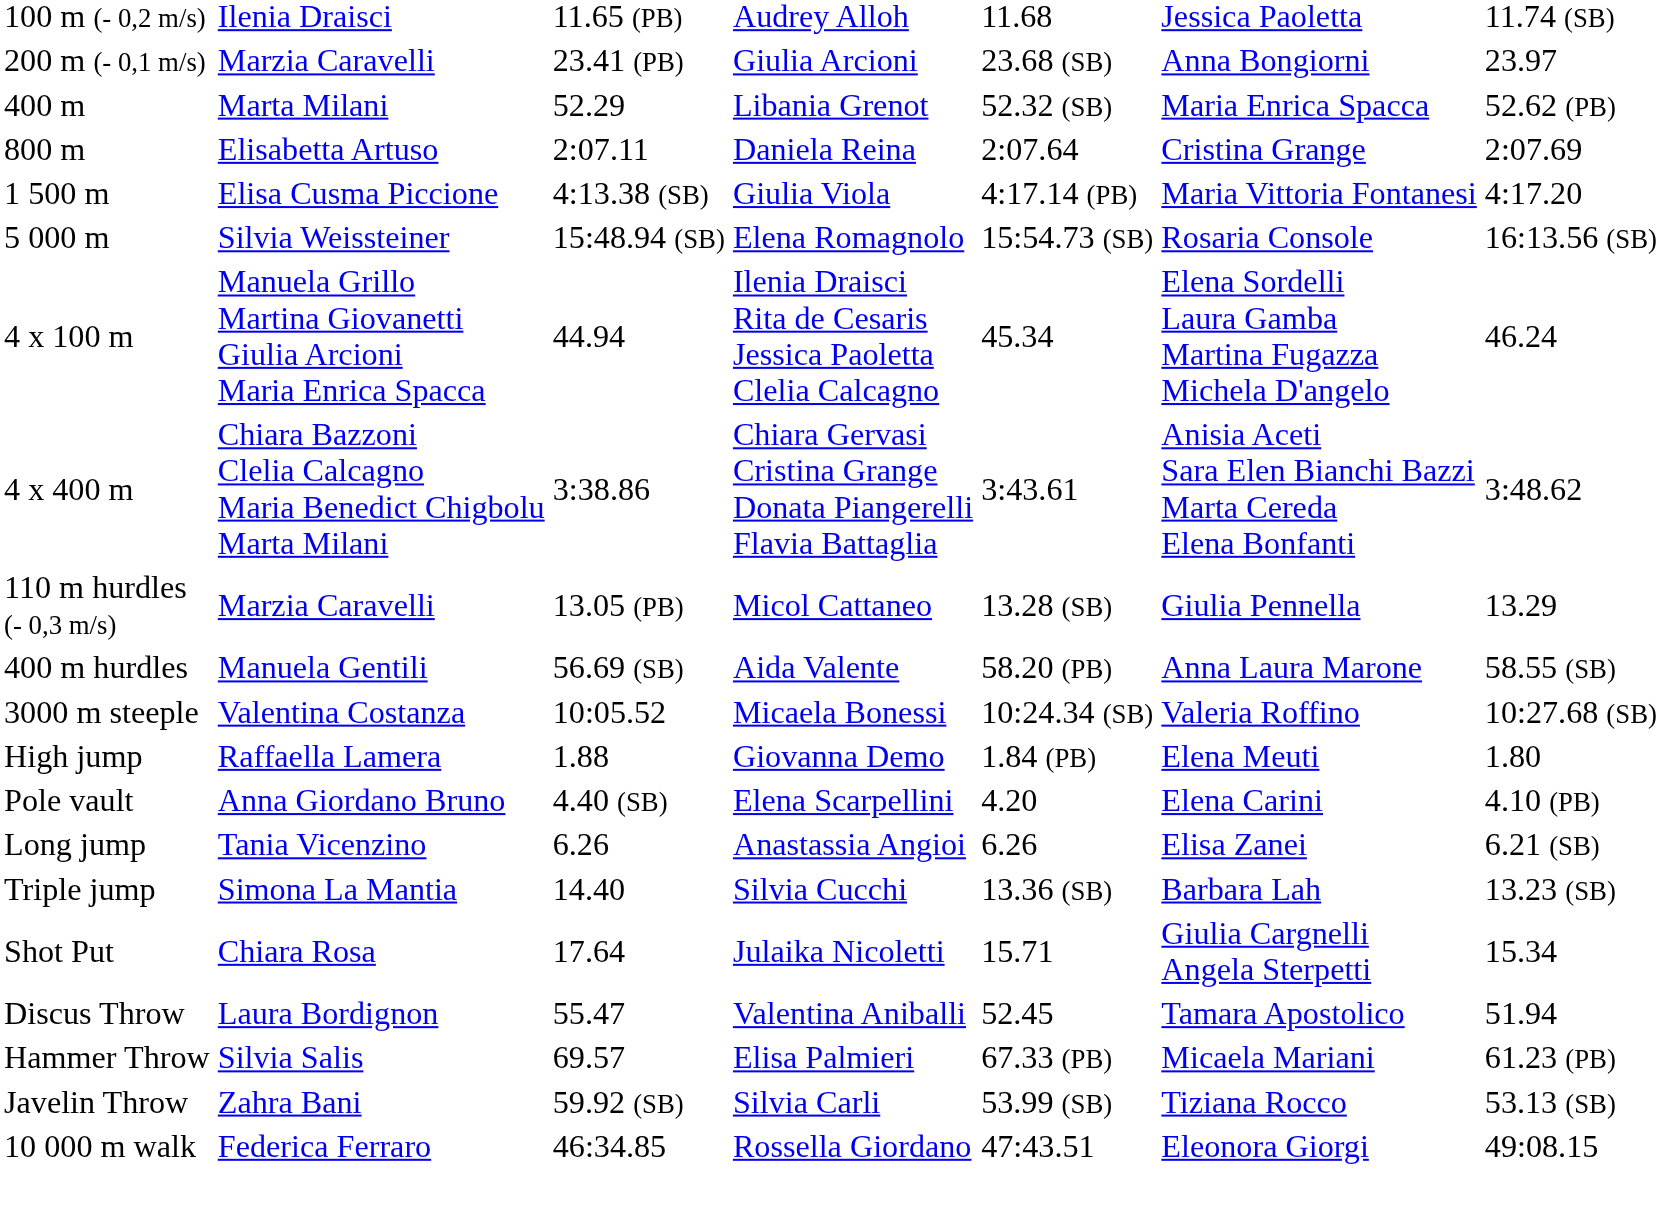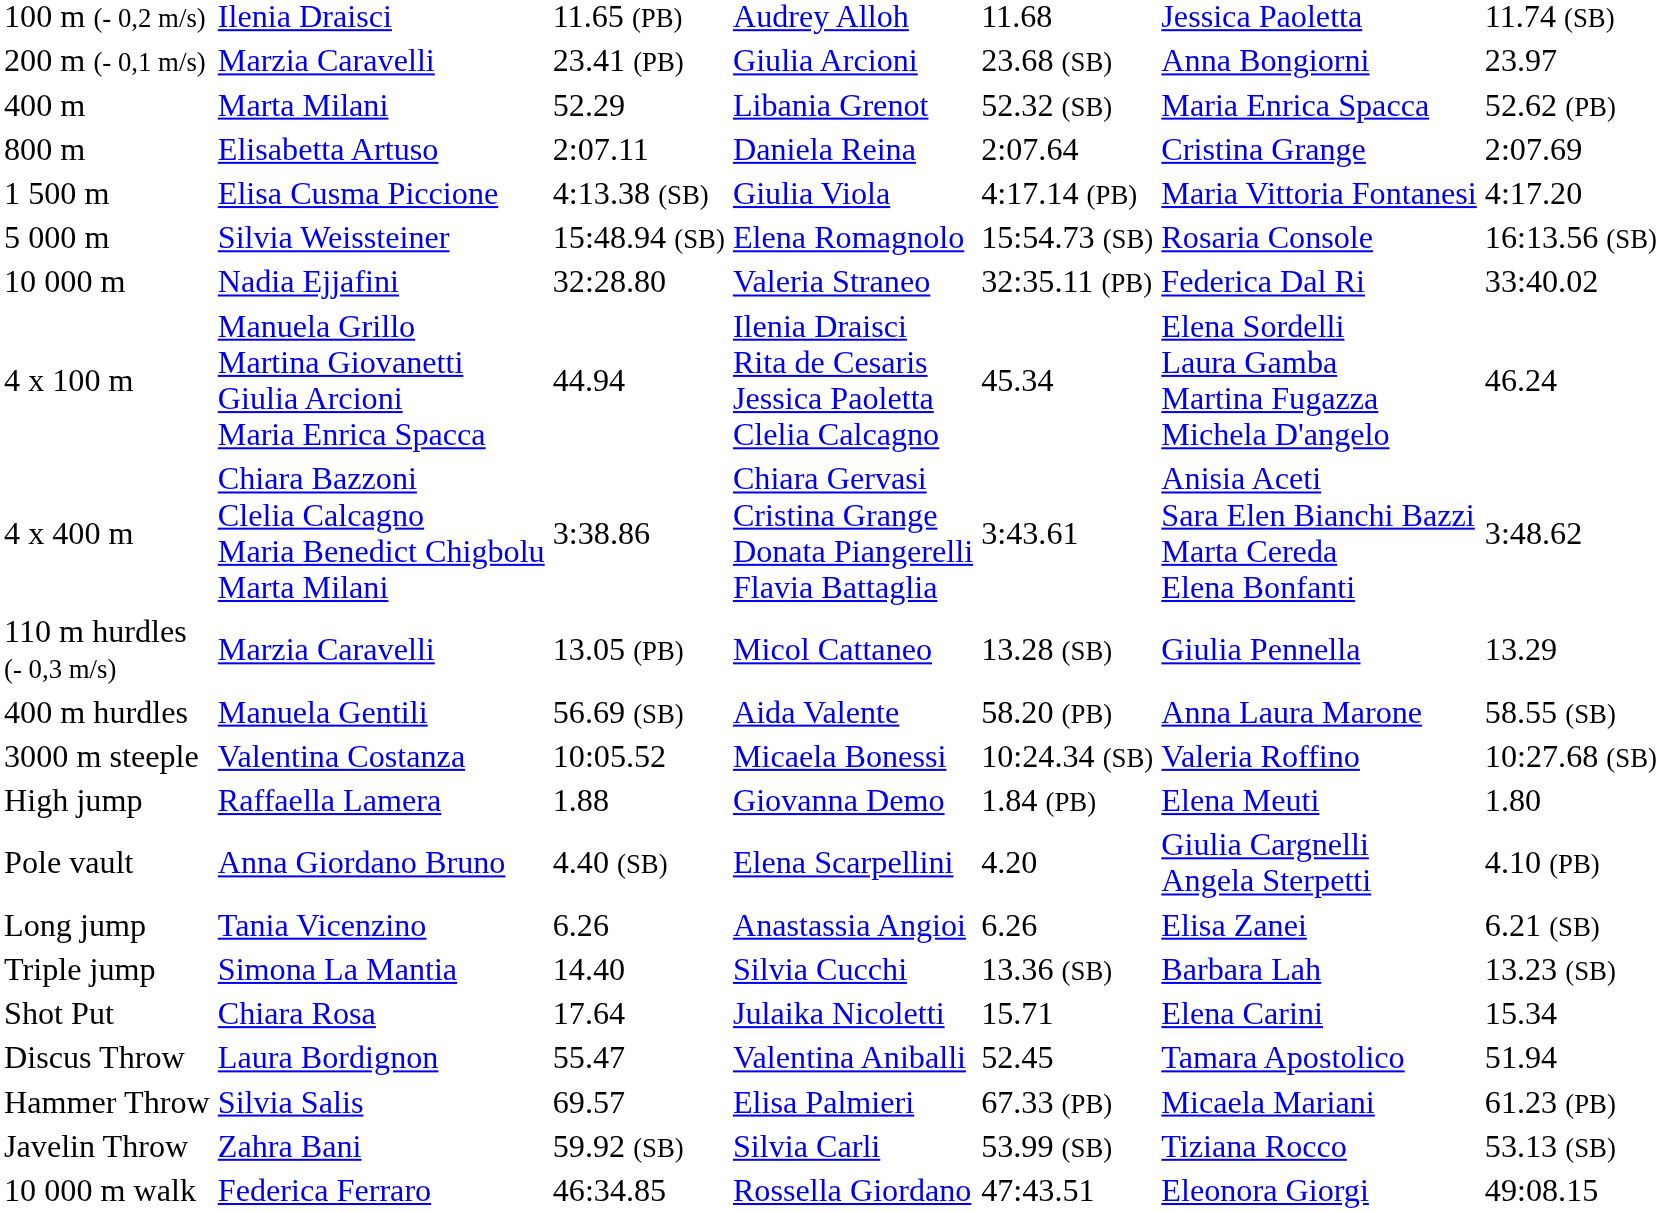 <table>
 <tr>
 <td>100 m <small>(- 0,2 m/s)</small></td>
 <td><a href='#'>Ilenia Draisci</a></td>
 <td>11.65 <small>(PB)</small></td>
 <td><a href='#'>Audrey Alloh</a></td>
 <td>11.68</td>
 <td><a href='#'>Jessica Paoletta</a></td>
 <td>11.74 <small>(SB)</small></td>
 </tr>
 <tr>
 <td>200 m <small>(- 0,1 m/s)</small></td>
 <td><a href='#'>Marzia Caravelli</a></td>
 <td>23.41 <small>(PB)</small></td>
 <td><a href='#'>Giulia Arcioni</a></td>
 <td>23.68 <small>(SB)</small></td>
 <td><a href='#'>Anna Bongiorni</a></td>
 <td>23.97</td>
 </tr>
 <tr>
 <td>400 m</td>
 <td><a href='#'>Marta Milani</a></td>
 <td>52.29</td>
 <td><a href='#'>Libania Grenot</a></td>
 <td>52.32 <small>(SB)</small></td>
 <td><a href='#'>Maria Enrica Spacca</a></td>
 <td>52.62 <small>(PB)</small></td>
 </tr>
 <tr>
 <td>800 m</td>
 <td><a href='#'>Elisabetta Artuso</a></td>
 <td>2:07.11</td>
 <td><a href='#'>Daniela Reina</a></td>
 <td>2:07.64</td>
 <td><a href='#'>Cristina Grange</a></td>
 <td>2:07.69</td>
 </tr>
 <tr>
 <td>1 500 m</td>
 <td><a href='#'>Elisa Cusma Piccione</a></td>
 <td>4:13.38 <small>(SB)</small></td>
 <td><a href='#'>Giulia Viola</a></td>
 <td>4:17.14 <small>(PB)</small></td>
 <td><a href='#'>Maria Vittoria Fontanesi</a></td>
 <td>4:17.20</td>
 </tr>
 <tr>
 <td>5 000 m</td>
 <td><a href='#'>Silvia Weissteiner</a></td>
 <td>15:48.94 <small>(SB)</small></td>
 <td><a href='#'>Elena Romagnolo</a></td>
 <td>15:54.73 <small>(SB)</small></td>
 <td><a href='#'>Rosaria Console</a></td>
 <td>16:13.56 <small>(SB)</small></td>
+</tr>
+<tr>
+<td>10 000 m</td>
+<td><a href='#'>Nadia Ejjafini</a></td>
+<td>32:28.80</td>
+<td><a href='#'>Valeria Straneo</a></td>
+<td>32:35.11 <small>(PB)</small></td>
+<td><a href='#'>Federica Dal Ri</a></td>
+<td>33:40.02</td>
 </tr>
 <tr>
 <td>4 x 100 m</td>
 <td><a href='#'>Manuela Grillo</a> <br> <a href='#'>Martina Giovanetti</a> <br> <a href='#'>Giulia Arcioni</a> <br> <a href='#'>Maria Enrica Spacca</a></td>
 <td>44.94</td>
 <td><a href='#'>Ilenia Draisci</a> <br> <a href='#'>Rita de Cesaris</a> <br> <a href='#'>Jessica Paoletta</a> <br> <a href='#'>Clelia Calcagno</a></td>
 <td>45.34</td>
 <td><a href='#'>Elena  Sordelli</a> <br> <a href='#'>Laura Gamba</a> <br> <a href='#'>Martina Fugazza</a> <br> <a href='#'>Michela D'angelo</a></td>
 <td>46.24</td>
 </tr>
 <tr>
 <td>4 x 400 m</td>
 <td><a href='#'>Chiara Bazzoni</a> <br> <a href='#'>Clelia Calcagno</a> <br> <a href='#'>Maria Benedict Chigbolu</a> <br> <a href='#'>Marta Milani</a></td>
 <td>3:38.86</td>
 <td><a href='#'>Chiara Gervasi</a> <br> <a href='#'>Cristina Grange</a> <br> <a href='#'>Donata Piangerelli</a> <br> <a href='#'>Flavia Battaglia</a></td>
 <td>3:43.61</td>
 <td><a href='#'>Anisia Aceti</a> <br> <a href='#'>Sara Elen Bianchi Bazzi</a> <br> <a href='#'>Marta Cereda</a> <br> <a href='#'>Elena Bonfanti</a></td>
 <td>3:48.62</td>
 </tr>
 <tr>
 <td>110 m hurdles <br>  <small>(- 0,3 m/s)</small></td>
 <td><a href='#'>Marzia Caravelli</a></td>
 <td>13.05 <small>(PB)</small></td>
 <td><a href='#'>Micol Cattaneo</a></td>
 <td>13.28 <small>(SB)</small></td>
 <td><a href='#'>Giulia Pennella</a></td>
 <td>13.29</td>
 </tr>
 <tr>
 <td>400 m hurdles</td>
 <td><a href='#'>Manuela Gentili</a></td>
 <td>56.69 <small>(SB)</small></td>
 <td><a href='#'>Aida Valente</a></td>
 <td>58.20 <small>(PB)</small></td>
 <td><a href='#'>Anna Laura Marone</a></td>
 <td>58.55 <small>(SB)</small></td>
 </tr>
 <tr>
 <td>3000 m steeple</td>
 <td><a href='#'>Valentina Costanza</a></td>
 <td>10:05.52</td>
 <td><a href='#'>Micaela Bonessi</a></td>
 <td>10:24.34 <small>(SB)</small></td>
 <td><a href='#'>Valeria Roffino</a></td>
 <td>10:27.68 <small>(SB)</small></td>
 </tr>
 <tr>
 <td>High jump</td>
 <td><a href='#'>Raffaella Lamera</a></td>
 <td>1.88</td>
 <td><a href='#'>Giovanna Demo</a></td>
 <td>1.84 <small>(PB)</small></td>
 <td><a href='#'>Elena Meuti</a></td>
 <td>1.80</td>
 </tr>
 <tr>
 <td>Pole vault</td>
 <td><a href='#'>Anna Giordano Bruno</a></td>
 <td>4.40 <small>(SB)</small></td>
 <td><a href='#'>Elena Scarpellini</a></td>
 <td>4.20</td>
-<td><a href='#'>Elena Carini</a></td>
+<td><a href='#'>Giulia Cargnelli</a> <br> <a href='#'>Angela Sterpetti</a></td>
 <td>4.10 <small>(PB)</small></td>
 </tr>
 <tr>
 <td>Long jump</td>
 <td><a href='#'>Tania Vicenzino</a></td>
 <td>6.26</td>
 <td><a href='#'>Anastassia Angioi</a></td>
 <td>6.26</td>
 <td><a href='#'>Elisa Zanei</a></td>
 <td>6.21 <small>(SB)</small></td>
 </tr>
 <tr>
 <td>Triple jump</td>
 <td><a href='#'>Simona La Mantia</a></td>
 <td>14.40</td>
 <td><a href='#'>Silvia Cucchi</a></td>
 <td>13.36 <small>(SB)</small></td>
 <td><a href='#'>Barbara Lah</a></td>
 <td>13.23 <small>(SB)</small></td>
 </tr>
 <tr>
 <td>Shot Put</td>
 <td><a href='#'>Chiara Rosa</a></td>
 <td>17.64</td>
 <td><a href='#'>Julaika Nicoletti</a></td>
 <td>15.71</td>
-<td><a href='#'>Giulia Cargnelli</a> <br> <a href='#'>Angela Sterpetti</a></td>
+<td><a href='#'>Elena Carini</a></td>
 <td>15.34</td>
 </tr>
 <tr>
 <td>Discus Throw</td>
 <td><a href='#'>Laura Bordignon</a></td>
 <td>55.47</td>
 <td><a href='#'>Valentina Aniballi</a></td>
 <td>52.45</td>
 <td><a href='#'>Tamara Apostolico</a></td>
 <td>51.94</td>
 </tr>
 <tr>
 <td>Hammer Throw</td>
 <td><a href='#'>Silvia Salis</a></td>
 <td>69.57</td>
 <td><a href='#'>Elisa Palmieri</a></td>
 <td>67.33 <small>(PB)</small></td>
 <td><a href='#'>Micaela Mariani</a></td>
 <td>61.23 <small>(PB)</small></td>
 </tr>
 <tr>
 <td>Javelin Throw</td>
 <td><a href='#'>Zahra Bani</a></td>
 <td>59.92 <small>(SB)</small></td>
 <td><a href='#'>Silvia Carli</a></td>
 <td>53.99 <small>(SB)</small></td>
 <td><a href='#'>Tiziana Rocco</a></td>
 <td>53.13 <small>(SB)</small></td>
 </tr>
 <tr>
 <td>10 000 m walk</td>
 <td><a href='#'>Federica Ferraro</a></td>
 <td>46:34.85</td>
 <td><a href='#'>Rossella Giordano</a></td>
 <td>47:43.51</td>
 <td><a href='#'>Eleonora Giorgi</a></td>
 <td>49:08.15</td>
 </tr>
 </table>
